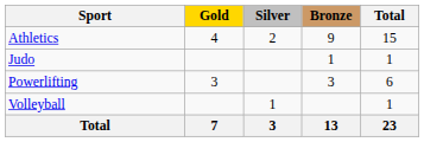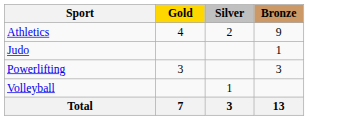 <table class="wikitable" style="text-align:center;">
 <tr>
 <th width=200>Sport</th>
 <td bgcolor=gold width=60><strong>Gold</strong></td>
 <td bgcolor=silver width=60><strong>Silver</strong></td>
 <td bgcolor=#cc9966 width=60><strong>Bronze</strong></td>
-<th width=60>Total</th>
 </tr>
 <tr>
 <td align=left><a href='#'>Athletics</a></td>
 <td>4</td>
 <td>2</td>
 <td>9</td>
-<td>15</td>
 </tr>
 <tr>
 <td align=left><a href='#'>Judo</a></td>
 <td></td>
 <td></td>
-<td>1</td>
 <td>1</td>
 </tr>
 <tr>
 <td align=left><a href='#'>Powerlifting</a></td>
 <td>3</td>
 <td></td>
 <td>3</td>
-<td>6</td>
 </tr>
 <tr>
 <td align=left><a href='#'>Volleyball</a></td>
 <td></td>
 <td>1</td>
 <td></td>
-<td>1</td>
 </tr>
 <tr>
 <th>Total</th>
 <th>7</th>
 <th>3</th>
 <th>13</th>
-<th>23</th>
 </tr>
 </table>
